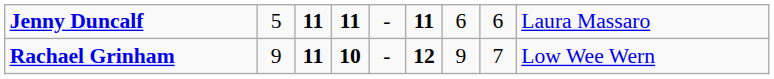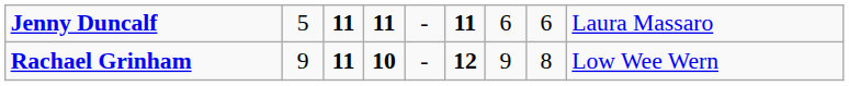 <table class="wikitable">
 <tr>
 <td width=180> <strong><a href='#'>Jenny Duncalf</a></strong></td>
 <td style="width:20px; text-align:center;">5</td>
 <td style="width:20px; text-align:center;"><strong>11</strong></td>
 <td style="width:20px; text-align:center;"><strong>11</strong></td>
 <td style="width:20px; text-align:center;">-</td>
 <td style="width:20px; text-align:center;"><strong>11</strong></td>
 <td style="width:20px; text-align:center;">6</td>
 <td style="width:20px; text-align:center;">6</td>
 <td width=180> <a href='#'>Laura Massaro</a></td>
 </tr>
 <tr>
 <td> <strong><a href='#'>Rachael Grinham</a></strong></td>
 <td style="text-align:center;">9</td>
 <td style="text-align:center;"><strong>11</strong></td>
 <td style="text-align:center;"><strong>10</strong></td>
 <td style="text-align:center;">-</td>
 <td style="text-align:center;"><strong>12</strong></td>
 <td style="text-align:center;">9</td>
-<td style="text-align:center;">7</td>
+<td style="text-align:center;">8</td>
 <td> <a href='#'>Low Wee Wern</a></td>
 </tr>
 </table>
